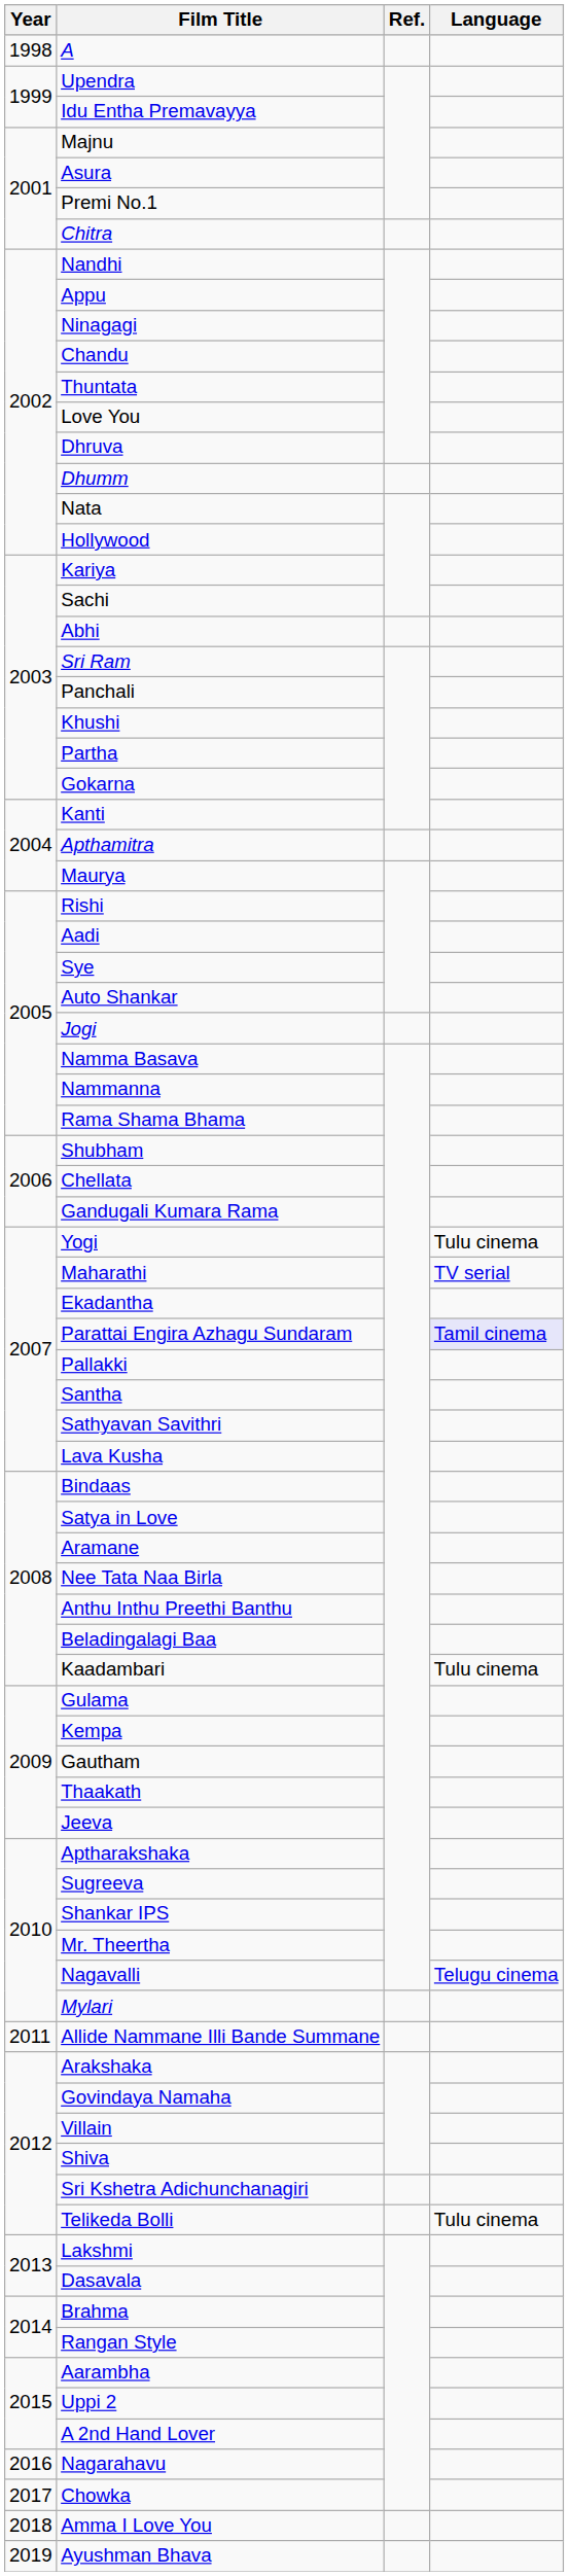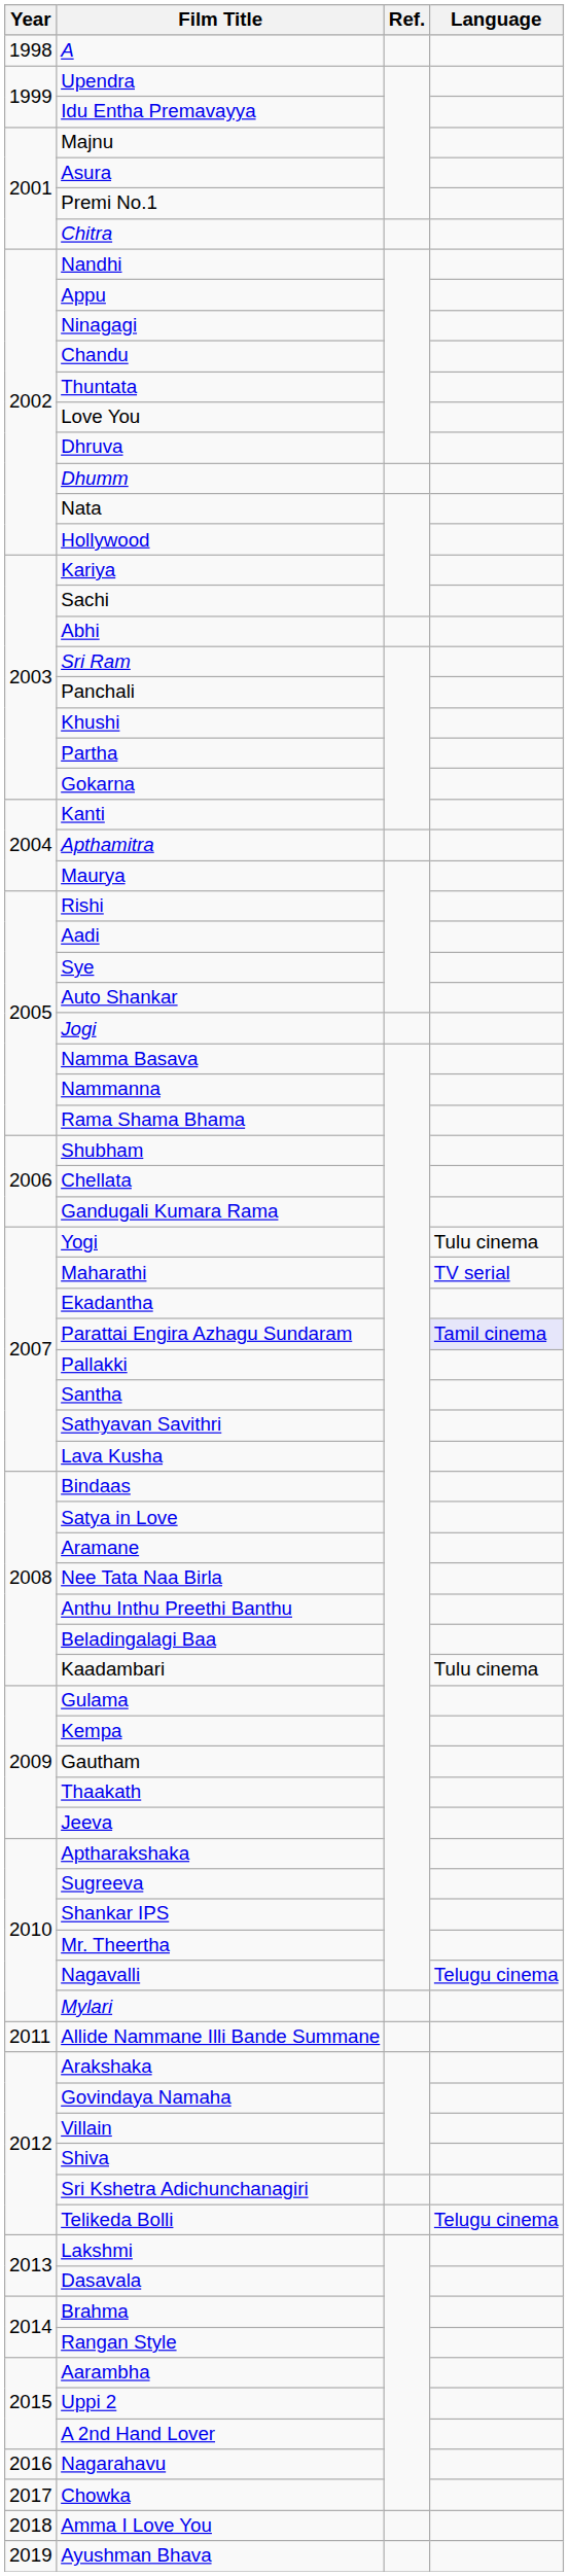 <table class="wikitable sortable mw-collapsible">
 <tr bgcolor="#CCCCCC" align="center">
 <th><strong>Year</strong></th>
 <th><strong>Film Title</strong></th>
 <th><strong>Ref.</strong></th>
 <th>Language</th>
 </tr>
 <tr>
 <td>1998</td>
 <td><em><a href='#'>A</a></em></td>
 <td></td>
 <td></td>
 </tr>
 <tr>
 <td rowspan="2">1999</td>
 <td><a href='#'>Upendra</a></td>
 <td rowspan="5"></td>
 <td></td>
 </tr>
 <tr>
 <td><a href='#'>Idu Entha Premavayya</a></td>
 <td></td>
 </tr>
 <tr>
 <td rowspan="4">2001</td>
 <td>Majnu</td>
 <td></td>
 </tr>
 <tr>
 <td><a href='#'>Asura</a></td>
 <td></td>
 </tr>
 <tr>
 <td>Premi No.1</td>
 <td></td>
 </tr>
 <tr>
 <td><em><a href='#'>Chitra</a></em></td>
 <td></td>
 <td></td>
 </tr>
 <tr>
 <td rowspan="10">2002</td>
 <td><a href='#'>Nandhi</a></td>
 <td rowspan="7"></td>
 <td></td>
 </tr>
 <tr>
 <td><a href='#'>Appu</a></td>
 <td></td>
 </tr>
 <tr>
 <td><a href='#'>Ninagagi</a></td>
 <td></td>
 </tr>
 <tr>
 <td><a href='#'>Chandu</a></td>
 <td></td>
 </tr>
 <tr>
 <td><a href='#'>Thuntata</a></td>
 <td></td>
 </tr>
 <tr>
 <td>Love You</td>
 <td></td>
 </tr>
 <tr>
 <td><a href='#'>Dhruva</a></td>
 <td></td>
 </tr>
 <tr>
 <td><em><a href='#'>Dhumm</a></em></td>
 <td></td>
 <td></td>
 </tr>
 <tr>
 <td>Nata</td>
 <td rowspan="4"></td>
 <td></td>
 </tr>
 <tr>
 <td><a href='#'>Hollywood</a></td>
 <td></td>
 </tr>
 <tr>
 <td rowspan="8">2003</td>
 <td><a href='#'>Kariya</a></td>
 <td></td>
 </tr>
 <tr>
 <td>Sachi</td>
 <td></td>
 </tr>
 <tr>
 <td><a href='#'>Abhi</a></td>
 <td></td>
 <td></td>
 </tr>
 <tr>
 <td><em><a href='#'>Sri Ram</a></em></td>
 <td rowspan="6"></td>
 <td></td>
 </tr>
 <tr>
 <td>Panchali</td>
 <td></td>
 </tr>
 <tr>
 <td><a href='#'>Khushi</a></td>
 <td></td>
 </tr>
 <tr>
 <td><a href='#'>Partha</a></td>
 <td></td>
 </tr>
 <tr>
 <td><a href='#'>Gokarna</a></td>
 <td></td>
 </tr>
 <tr>
 <td rowspan="3">2004</td>
 <td><a href='#'>Kanti</a></td>
 <td></td>
 </tr>
 <tr>
 <td><em><a href='#'>Apthamitra</a></em></td>
 <td></td>
 <td></td>
 </tr>
 <tr>
 <td><a href='#'>Maurya</a></td>
 <td rowspan="5"></td>
 <td></td>
 </tr>
 <tr>
 <td rowspan="8">2005</td>
 <td><a href='#'>Rishi</a></td>
 <td></td>
 </tr>
 <tr>
 <td><a href='#'>Aadi</a></td>
 <td></td>
 </tr>
 <tr>
 <td><a href='#'>Sye</a></td>
 <td></td>
 </tr>
 <tr>
 <td><a href='#'>Auto Shankar</a></td>
 <td></td>
 </tr>
 <tr>
 <td><em><a href='#'>Jogi</a></em></td>
 <td></td>
 <td></td>
 </tr>
 <tr>
 <td><a href='#'>Namma Basava</a></td>
 <td rowspan="31"></td>
 <td></td>
 </tr>
 <tr>
 <td><a href='#'>Nammanna</a></td>
 <td></td>
 </tr>
 <tr>
 <td><a href='#'>Rama Shama Bhama</a></td>
 <td></td>
 </tr>
 <tr>
 <td rowspan="3">2006</td>
 <td><a href='#'>Shubham</a></td>
 <td></td>
 </tr>
 <tr>
 <td><a href='#'>Chellata</a></td>
 <td></td>
 </tr>
 <tr>
 <td><a href='#'>Gandugali Kumara Rama</a></td>
 <td></td>
 </tr>
 <tr>
 <td rowspan="8">2007</td>
 <td><a href='#'>Yogi</a></td>
 <td>Tulu cinema</td>
 </tr>
 <tr>
 <td><a href='#'>Maharathi</a></td>
 <td><a href='#'>TV serial</a></td>
 </tr>
 <tr>
 <td><a href='#'>Ekadantha</a></td>
 <td></td>
 </tr>
 <tr>
 <td><a href='#'>Parattai Engira Azhagu Sundaram</a></td>
 <td style="background: lavender;"><a href='#'>Tamil cinema</a></td>
 </tr>
 <tr>
 <td><a href='#'>Pallakki</a></td>
 <td></td>
 </tr>
 <tr>
 <td><a href='#'>Santha</a></td>
 <td></td>
 </tr>
 <tr>
 <td><a href='#'>Sathyavan Savithri</a></td>
 <td></td>
 </tr>
 <tr>
 <td><a href='#'>Lava Kusha</a></td>
 <td></td>
 </tr>
 <tr>
 <td rowspan="7">2008</td>
 <td><a href='#'>Bindaas</a></td>
 <td></td>
 </tr>
 <tr>
 <td><a href='#'>Satya in Love</a></td>
 <td></td>
 </tr>
 <tr>
 <td><a href='#'>Aramane</a></td>
 <td></td>
 </tr>
 <tr>
 <td><a href='#'>Nee Tata Naa Birla</a></td>
 <td></td>
 </tr>
 <tr>
 <td><a href='#'>Anthu Inthu Preethi Banthu</a></td>
 <td></td>
 </tr>
 <tr>
 <td><a href='#'>Beladingalagi Baa</a></td>
 <td></td>
 </tr>
 <tr>
 <td>Kaadambari</td>
 <td>Tulu cinema</td>
 </tr>
 <tr>
 <td rowspan="5">2009</td>
 <td><a href='#'>Gulama</a></td>
 <td></td>
 </tr>
 <tr>
 <td><a href='#'>Kempa</a></td>
 <td></td>
 </tr>
 <tr>
 <td>Gautham</td>
 <td></td>
 </tr>
 <tr>
 <td><a href='#'>Thaakath</a></td>
 <td></td>
 </tr>
 <tr>
 <td><a href='#'>Jeeva</a></td>
 <td></td>
 </tr>
 <tr>
 <td rowspan="6">2010</td>
 <td><a href='#'>Aptharakshaka</a></td>
 <td></td>
 </tr>
 <tr>
 <td><a href='#'>Sugreeva</a></td>
 <td></td>
 </tr>
 <tr>
 <td><a href='#'>Shankar IPS</a></td>
 <td></td>
 </tr>
 <tr>
 <td><a href='#'>Mr. Theertha</a></td>
 <td></td>
 </tr>
 <tr>
 <td><a href='#'>Nagavalli</a></td>
 <td><a href='#'>Telugu cinema</a></td>
 </tr>
 <tr>
 <td><em><a href='#'>Mylari</a></em></td>
 <td></td>
 <td></td>
 </tr>
 <tr>
 <td>2011</td>
 <td><a href='#'>Allide Nammane Illi Bande Summane</a></td>
 <td></td>
 <td></td>
 </tr>
 <tr>
 <td rowspan="6">2012</td>
 <td><a href='#'>Arakshaka</a></td>
 <td rowspan="4"></td>
 <td></td>
 </tr>
 <tr>
 <td><a href='#'>Govindaya Namaha</a></td>
 <td></td>
 </tr>
 <tr>
 <td><a href='#'>Villain</a></td>
 <td></td>
 </tr>
 <tr>
 <td><a href='#'>Shiva</a></td>
 <td></td>
 </tr>
 <tr>
 <td><a href='#'>Sri Kshetra Adichunchanagiri</a></td>
 <td></td>
 <td></td>
 </tr>
 <tr>
 <td><a href='#'>Telikeda Bolli</a></td>
 <td></td>
-<td>Tulu cinema</td>
+<td><a href='#'>Telugu cinema</a></td>
 </tr>
 <tr>
 <td rowspan="2">2013</td>
 <td><a href='#'>Lakshmi</a></td>
 <td rowspan="9"></td>
 <td></td>
 </tr>
 <tr>
 <td><a href='#'>Dasavala</a></td>
 <td></td>
 </tr>
 <tr>
 <td rowspan="2">2014</td>
 <td><a href='#'>Brahma</a></td>
 <td></td>
 </tr>
 <tr>
 <td><a href='#'>Rangan Style</a></td>
 <td></td>
 </tr>
 <tr>
 <td rowspan="3">2015</td>
 <td><a href='#'>Aarambha</a></td>
 <td></td>
 </tr>
 <tr>
 <td><a href='#'>Uppi 2</a></td>
 <td></td>
 </tr>
 <tr>
 <td><a href='#'>A 2nd Hand Lover</a></td>
 </tr>
 <tr>
 <td>2016</td>
 <td><a href='#'>Nagarahavu</a></td>
 <td></td>
 </tr>
 <tr>
 <td>2017</td>
 <td><a href='#'>Chowka</a></td>
 <td></td>
 </tr>
 <tr>
 <td>2018</td>
 <td><a href='#'>Amma I Love You</a></td>
 <td></td>
 <td></td>
 </tr>
 <tr>
 <td>2019</td>
 <td><a href='#'>Ayushman Bhava</a></td>
 <td></td>
 </tr>
 </table>
